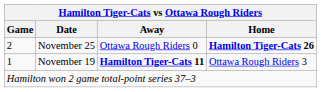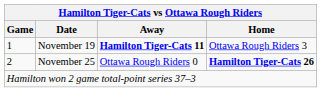 <table class="wikitable">
 <tr>
 <th colspan="4"><a href='#'>Hamilton Tiger-Cats</a> vs <a href='#'>Ottawa Rough Riders</a></th>
 </tr>
 <tr>
 <th>Game</th>
 <th>Date</th>
 <th>Away</th>
 <th>Home</th>
 </tr>
 <tr>
+<td>1</td>
+<td>November 19</td>
+<td><strong><a href='#'>Hamilton Tiger-Cats</a> 11</strong></td>
+<td><a href='#'>Ottawa Rough Riders</a> 3</td>
+</tr>
+<tr>
 <td>2</td>
 <td>November 25</td>
 <td><a href='#'>Ottawa Rough Riders</a> 0</td>
 <td><strong><a href='#'>Hamilton Tiger-Cats</a> 26</strong></td>
 </tr>
 <tr>
-<td>1</td>
-<td>November 19</td>
-<td><strong><a href='#'>Hamilton Tiger-Cats</a> 11</strong></td>
-<td><a href='#'>Ottawa Rough Riders</a> 3</td>
-</tr>
-<tr>
 <td colspan="4"><em>Hamilton won 2 game total-point series 37–3</em></td>
 </tr>
 </table>
